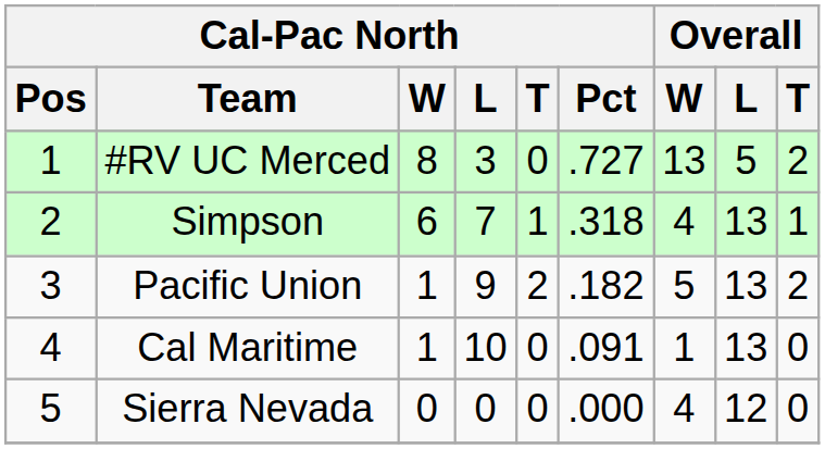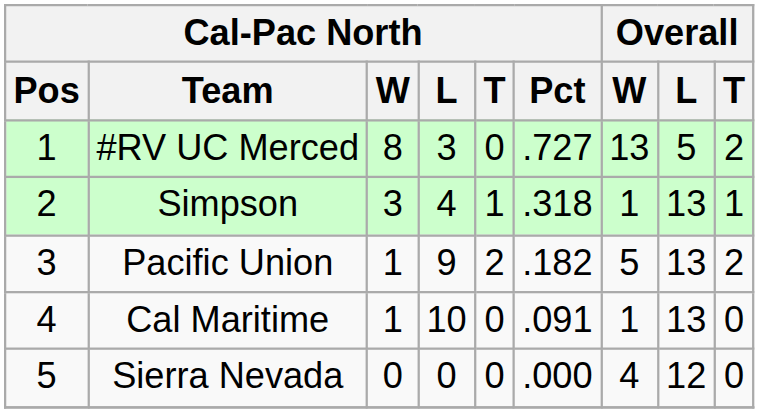 <table class="wikitable" style="text-align:center;">
 <tr>
 <th colspan=6><strong>Cal-Pac North</strong></th>
 <th colspan=3><strong>Overall</strong></th>
 </tr>
 <tr>
 <th><strong>Pos</strong></th>
 <th><strong>Team</strong></th>
 <th><strong>W</strong></th>
 <th><strong>L</strong></th>
 <th><strong>T</strong></th>
 <th><strong>Pct</strong></th>
 <th><strong>W</strong></th>
 <th><strong>L</strong></th>
 <th><strong>T</strong></th>
 </tr>
 <tr style="background:#cfc;">
 <td>1</td>
 <td>#RV UC Merced</td>
 <td>8</td>
 <td>3</td>
 <td>0</td>
 <td>.727</td>
 <td>13</td>
 <td>5</td>
 <td>2</td>
 </tr>
 <tr style="background:#cfc;">
 <td>2</td>
 <td>Simpson</td>
-<td>6</td>
-<td>7</td>
+<td>3</td>
+<td>4</td>
 <td>1</td>
 <td>.318</td>
-<td>4</td>
+<td>1</td>
 <td>13</td>
 <td>1</td>
 </tr>
 <tr>
 <td>3</td>
 <td>Pacific Union</td>
 <td>1</td>
 <td>9</td>
 <td>2</td>
 <td>.182</td>
 <td>5</td>
 <td>13</td>
 <td>2</td>
 </tr>
 <tr>
 <td>4</td>
 <td>Cal Maritime</td>
 <td>1</td>
 <td>10</td>
 <td>0</td>
 <td>.091</td>
 <td>1</td>
 <td>13</td>
 <td>0</td>
 </tr>
 <tr>
 <td>5</td>
 <td>Sierra Nevada</td>
 <td>0</td>
 <td>0</td>
 <td>0</td>
 <td>.000</td>
 <td>4</td>
 <td>12</td>
 <td>0</td>
 </tr>
 <tr>
 </tr>
 </table>
